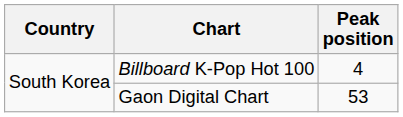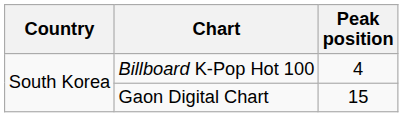 <table class="wikitable">
 <tr>
 <th>Country</th>
 <th>Chart</th>
 <th>Peak<br>position</th>
 </tr>
 <tr>
 <td rowspan="2">South Korea</td>
 <td><em>Billboard</em> K-Pop Hot 100</td>
 <td align="center">4</td>
 </tr>
 <tr>
 <td>Gaon Digital Chart</td>
-<td align="center">53</td>
+<td align="center">15</td>
 </tr>
 </table>
